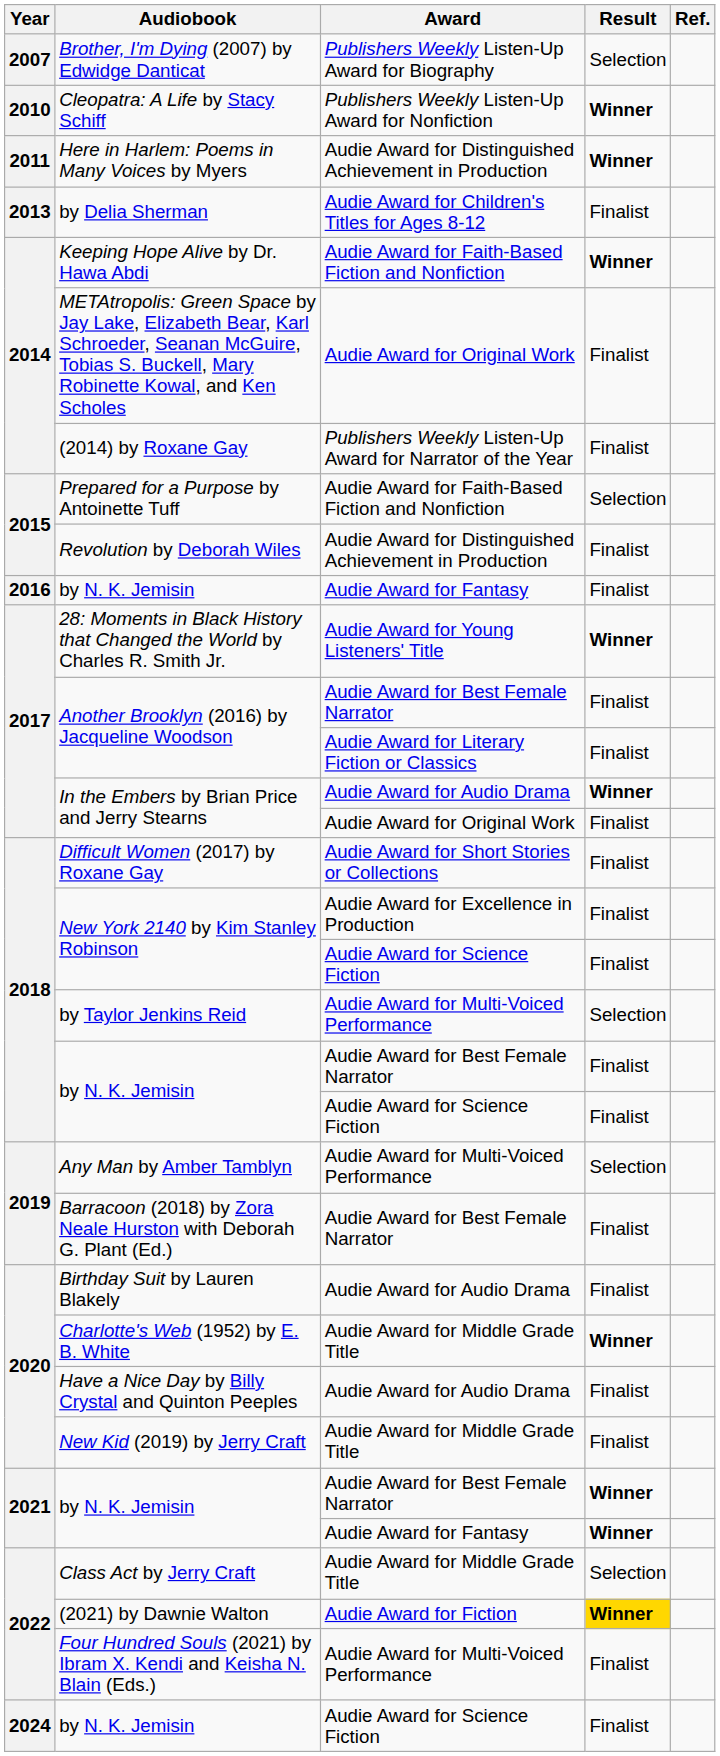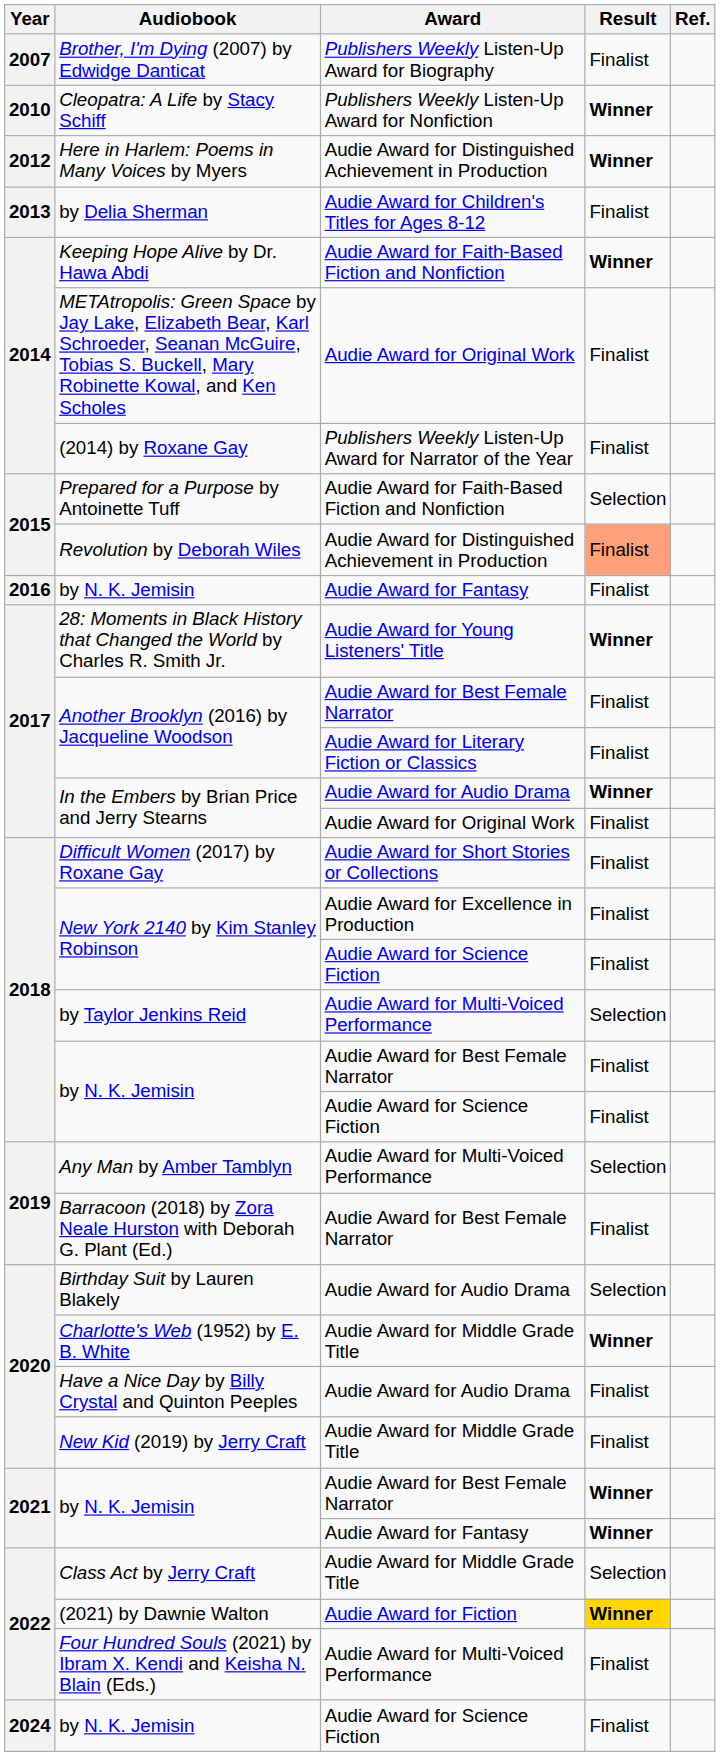 <table class="wikitable sortable mw-collapsible">
 <tr>
 <th scope="col" width="5%">Year</th>
 <th scope="col" width="42%">Audiobook</th>
 <th scope="col" width="42%">Award</th>
 <th scope="col" width="6%">Result</th>
 <th scope="col" width="5%">Ref.</th>
 </tr>
 <tr>
 <th>2007</th>
 <td><em><a href='#'>Brother, I'm Dying</a></em> (2007) by <a href='#'>Edwidge Danticat</a></td>
 <td><em><a href='#'>Publishers Weekly</a></em> Listen-Up Award for Biography</td>
-<td>Selection</td>
+<td>Finalist</td>
 <td></td>
 </tr>
 <tr>
 <th>2010</th>
 <td><em>Cleopatra: A Life</em> by <a href='#'>Stacy Schiff</a></td>
 <td><em>Publishers Weekly</em> Listen-Up Award for Nonfiction</td>
 <td><strong>Winner</strong></td>
 <td></td>
 </tr>
 <tr>
-<th>2011</th>
+<th>2012</th>
 <td><em>Here in Harlem: Poems in Many Voices</em> by Myers</td>
 <td>Audie Award for Distinguished Achievement in Production</td>
 <td><strong>Winner</strong></td>
 <td></td>
 </tr>
 <tr>
 <th>2013</th>
 <td><em></em> by <a href='#'>Delia Sherman</a></td>
 <td><a href='#'>Audie Award for Children's Titles for Ages 8-12</a></td>
 <td>Finalist</td>
 <td></td>
 </tr>
 <tr>
 <th rowspan="3">2014</th>
 <td><em>Keeping Hope Alive</em> by Dr. <a href='#'>Hawa Abdi</a></td>
 <td><a href='#'>Audie Award for Faith-Based Fiction and Nonfiction</a></td>
 <td><strong>Winner</strong></td>
 <td></td>
 </tr>
 <tr>
 <td><em>METAtropolis: Green Space</em> by <a href='#'>Jay Lake</a>, <a href='#'>Elizabeth Bear</a>, <a href='#'>Karl Schroeder</a>, <a href='#'>Seanan McGuire</a>, <a href='#'>Tobias S. Buckell</a>, <a href='#'>Mary Robinette Kowal</a>, and <a href='#'>Ken Scholes</a></td>
 <td><a href='#'>Audie Award for Original Work</a></td>
 <td>Finalist</td>
 <td></td>
 </tr>
 <tr>
 <td><em></em> (2014) by <a href='#'>Roxane Gay</a></td>
 <td><em>Publishers Weekly</em> Listen-Up Award for Narrator of the Year</td>
 <td>Finalist</td>
 <td></td>
 </tr>
 <tr>
 <th rowspan="2">2015</th>
 <td><em>Prepared for a Purpose</em> by Antoinette Tuff</td>
 <td>Audie Award for Faith-Based Fiction and Nonfiction</td>
 <td>Selection</td>
 <td></td>
 </tr>
 <tr>
 <td><em>Revolution</em> by <a href='#'>Deborah Wiles</a></td>
 <td>Audie Award for Distinguished Achievement in Production</td>
-<td>Finalist</td>
+<td style="background: lightsalmon;">Finalist</td>
 <td></td>
 </tr>
 <tr>
 <th>2016</th>
 <td><em></em> by <a href='#'>N. K. Jemisin</a></td>
 <td><a href='#'>Audie Award for Fantasy</a></td>
 <td>Finalist</td>
 <td></td>
 </tr>
 <tr>
 <th rowspan="5">2017</th>
 <td><em>28: Moments in Black History that Changed the World</em> by Charles R. Smith Jr.</td>
 <td><a href='#'>Audie Award for Young Listeners' Title</a></td>
 <td><strong>Winner</strong></td>
 <td></td>
 </tr>
 <tr>
 <td rowspan="2"><em><a href='#'>Another Brooklyn</a></em> (2016) by <a href='#'>Jacqueline Woodson</a></td>
 <td><a href='#'>Audie Award for Best Female Narrator</a></td>
 <td>Finalist</td>
 <td></td>
 </tr>
 <tr>
 <td><a href='#'>Audie Award for Literary Fiction or Classics</a></td>
 <td>Finalist</td>
 <td></td>
 </tr>
 <tr>
 <td rowspan="2"><em>In the Embers</em> by Brian Price and Jerry Stearns</td>
 <td><a href='#'>Audie Award for Audio Drama</a></td>
 <td><strong>Winner</strong></td>
 <td></td>
 </tr>
 <tr>
 <td>Audie Award for Original Work</td>
 <td>Finalist</td>
 <td></td>
 </tr>
 <tr>
 <th rowspan="6">2018</th>
 <td><em><a href='#'>Difficult Women</a></em> (2017) by <a href='#'>Roxane Gay</a></td>
 <td><a href='#'>Audie Award for Short Stories or Collections</a></td>
 <td>Finalist</td>
 <td></td>
 </tr>
 <tr>
 <td rowspan="2"><em><a href='#'>New York 2140</a></em> by <a href='#'>Kim Stanley Robinson</a></td>
 <td>Audie Award for Excellence in Production</td>
 <td>Finalist</td>
 <td></td>
 </tr>
 <tr>
 <td><a href='#'>Audie Award for Science Fiction</a></td>
 <td>Finalist</td>
 <td></td>
 </tr>
 <tr>
 <td><em></em> by <a href='#'>Taylor Jenkins Reid</a></td>
 <td><a href='#'>Audie Award for Multi-Voiced Performance</a></td>
 <td>Selection</td>
 <td></td>
 </tr>
 <tr>
 <td rowspan="2"><em></em> by <a href='#'>N. K. Jemisin</a></td>
 <td>Audie Award for Best Female Narrator</td>
 <td>Finalist</td>
 <td></td>
 </tr>
 <tr>
 <td>Audie Award for Science Fiction</td>
 <td>Finalist</td>
 <td></td>
 </tr>
 <tr>
 <th rowspan="2">2019</th>
 <td><em>Any Man</em> by <a href='#'>Amber Tamblyn</a></td>
 <td>Audie Award for Multi-Voiced Performance</td>
 <td>Selection</td>
 <td></td>
 </tr>
 <tr>
 <td><em>Barracoon</em> (2018) by <a href='#'>Zora Neale Hurston</a> with Deborah G. Plant (Ed.)</td>
 <td>Audie Award for Best Female Narrator</td>
 <td>Finalist</td>
 <td></td>
 </tr>
 <tr>
 <th rowspan="4">2020</th>
 <td><em>Birthday Suit</em> by Lauren Blakely</td>
 <td>Audie Award for Audio Drama</td>
-<td>Finalist</td>
+<td>Selection</td>
 <td></td>
 </tr>
 <tr>
 <td><em><a href='#'>Charlotte's Web</a></em> (1952) by <a href='#'>E. B. White</a></td>
 <td>Audie Award for Middle Grade Title</td>
 <td><strong>Winner</strong></td>
 <td></td>
 </tr>
 <tr>
 <td><em>Have a Nice Day</em> by <a href='#'>Billy Crystal</a> and Quinton Peeples</td>
 <td>Audie Award for Audio Drama</td>
 <td>Finalist</td>
 <td></td>
 </tr>
 <tr>
 <td><em><a href='#'>New Kid</a></em> (2019) by <a href='#'>Jerry Craft</a></td>
 <td>Audie Award for Middle Grade Title</td>
 <td>Finalist</td>
 <td></td>
 </tr>
 <tr>
 <th rowspan="2">2021</th>
 <td rowspan="2"><em></em> by <a href='#'>N. K. Jemisin</a></td>
 <td>Audie Award for Best Female Narrator</td>
 <td><strong>Winner</strong></td>
 <td></td>
 </tr>
 <tr>
 <td>Audie Award for Fantasy</td>
 <td><strong>Winner</strong></td>
 <td></td>
 </tr>
 <tr>
 <th rowspan="3">2022</th>
 <td><em>Class Act</em> by <a href='#'>Jerry Craft</a></td>
 <td>Audie Award for Middle Grade Title</td>
 <td>Selection</td>
 <td></td>
 </tr>
 <tr>
 <td><em></em> (2021) by Dawnie Walton</td>
 <td><a href='#'>Audie Award for Fiction</a></td>
 <td style="background: gold;"><strong>Winner</strong></td>
 <td></td>
 </tr>
 <tr>
 <td><em><a href='#'>Four Hundred Souls</a></em> (2021) by <a href='#'>Ibram X. Kendi</a> and <a href='#'>Keisha N. Blain</a> (Eds.)</td>
 <td>Audie Award for Multi-Voiced Performance</td>
 <td>Finalist</td>
 <td></td>
 </tr>
 <tr>
 <th>2024</th>
 <td> by <a href='#'>N. K. Jemisin</a></td>
 <td>Audie Award for Science Fiction</td>
 <td>Finalist</td>
 <td></td>
 </tr>
 </table>
